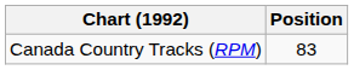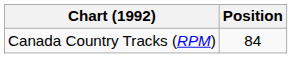 <table class="wikitable sortable">
 <tr>
 <th scope="col">Chart (1992)</th>
 <th scope="col">Position</th>
 </tr>
 <tr>
 <td>Canada Country Tracks (<em><a href='#'>RPM</a></em>)</td>
-<td align="center">83</td>
+<td align="center">84</td>
 </tr>
 </table>
